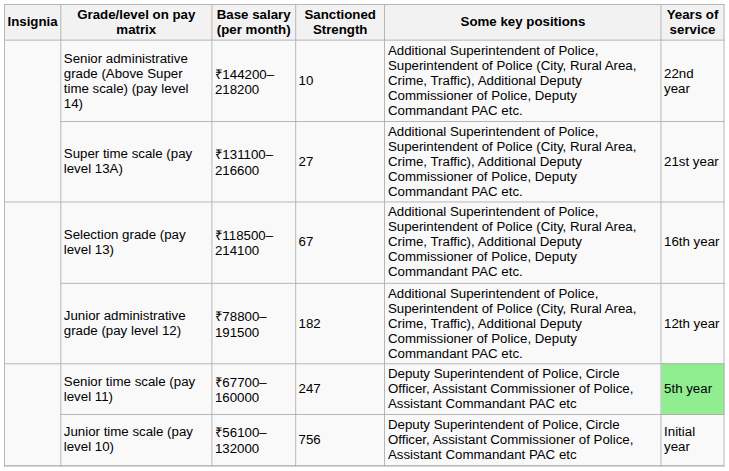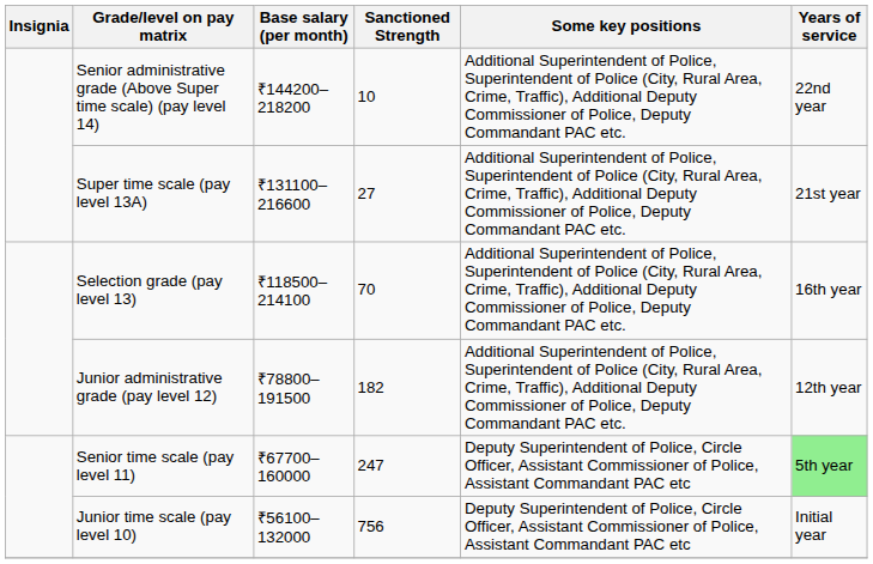 <table class="wikitable sortable">
 <tr>
 <th>Insignia</th>
 <th>Grade/level on pay matrix</th>
 <th>Base salary (per month)</th>
 <th>Sanctioned Strength</th>
 <th>Some key positions</th>
 <th>Years of service</th>
 </tr>
 <tr>
 <td rowspan="2"></td>
 <td>Senior administrative grade (Above Super time scale) (pay level 14)</td>
 <td>₹144200–218200</td>
 <td>10</td>
 <td>Additional Superintendent of Police, Superintendent of Police (City, Rural Area, Crime, Traffic), Additional Deputy Commissioner of Police, Deputy Commandant PAC etc.</td>
 <td>22nd year</td>
 </tr>
 <tr>
 <td>Super time scale (pay level 13A)</td>
 <td>₹131100–216600</td>
 <td>27</td>
 <td>Additional Superintendent of Police, Superintendent of Police (City, Rural Area, Crime, Traffic), Additional Deputy Commissioner of Police, Deputy Commandant PAC etc.</td>
 <td>21st year</td>
 </tr>
 <tr>
 <td rowspan="2"></td>
 <td>Selection grade (pay level 13)</td>
 <td>₹118500–214100</td>
-<td>67</td>
+<td>70</td>
 <td>Additional Superintendent of Police, Superintendent of Police (City, Rural Area, Crime, Traffic), Additional Deputy Commissioner of Police, Deputy Commandant PAC etc.</td>
 <td>16th year</td>
 </tr>
 <tr>
 <td>Junior administrative grade (pay level 12)</td>
 <td>₹78800–191500</td>
 <td>182</td>
 <td>Additional Superintendent of Police, Superintendent of Police (City, Rural Area, Crime, Traffic), Additional Deputy Commissioner of Police, Deputy Commandant PAC etc.</td>
 <td>12th year</td>
 </tr>
 <tr>
 <td rowspan="2"></td>
 <td>Senior time scale (pay level 11)</td>
 <td>₹67700–160000</td>
 <td>247</td>
 <td>Deputy Superintendent of Police, Circle Officer, Assistant Commissioner of Police, Assistant Commandant PAC etc</td>
 <td style="background: lightgreen;">5th year</td>
 </tr>
 <tr>
 <td>Junior time scale (pay level 10)</td>
 <td>₹56100–132000</td>
 <td>756</td>
 <td>Deputy Superintendent of Police, Circle Officer, Assistant Commissioner of Police, Assistant Commandant PAC etc</td>
 <td>Initial year</td>
 </tr>
 <tr>
 </tr>
 </table>
